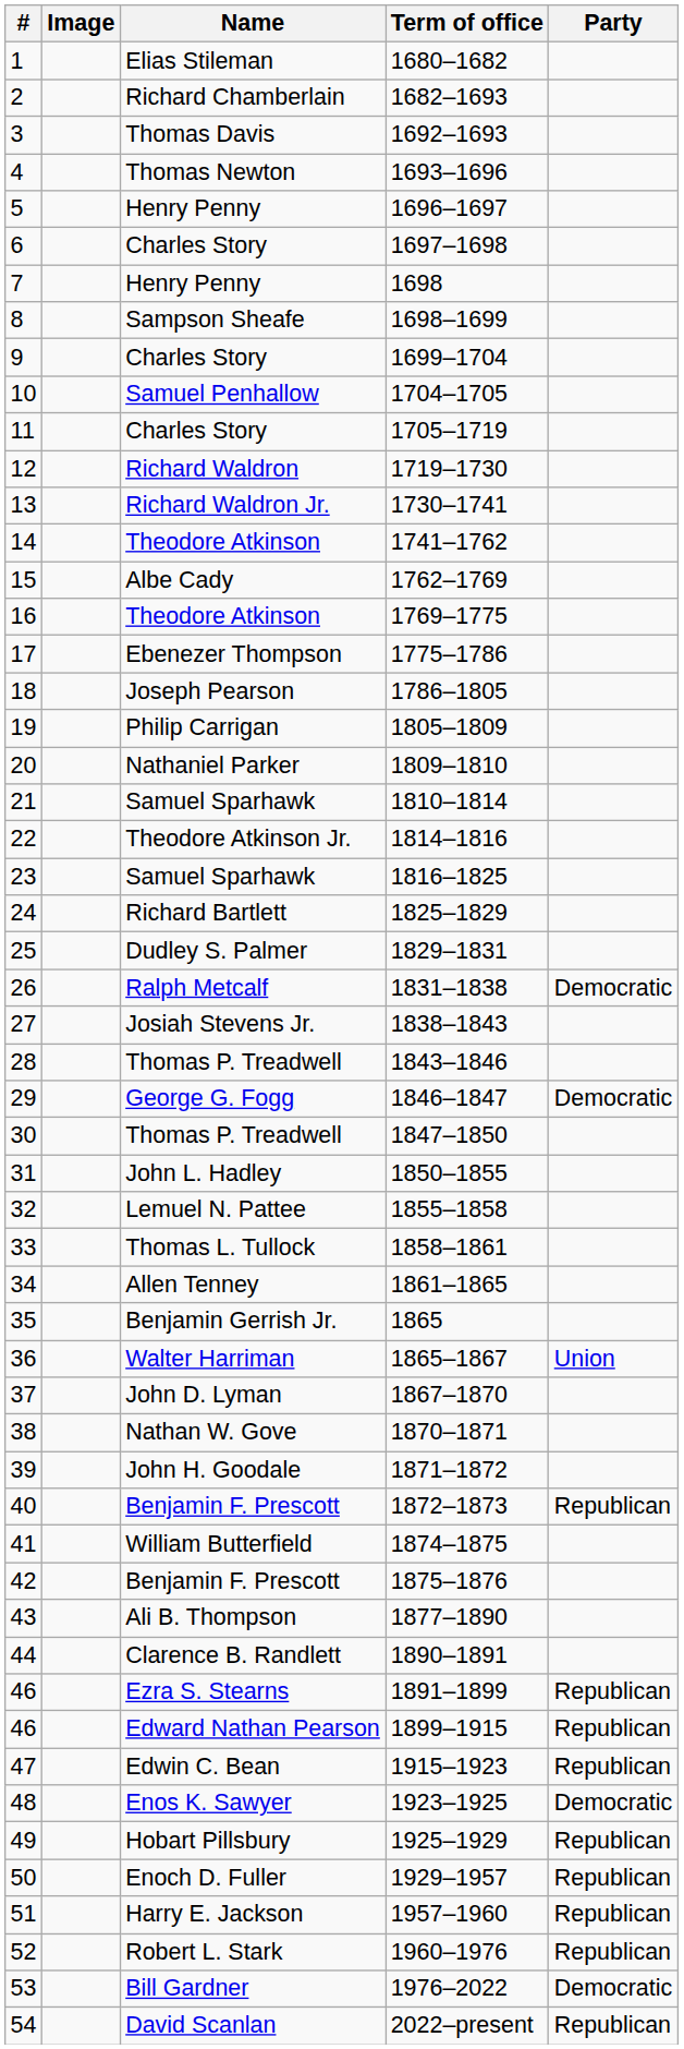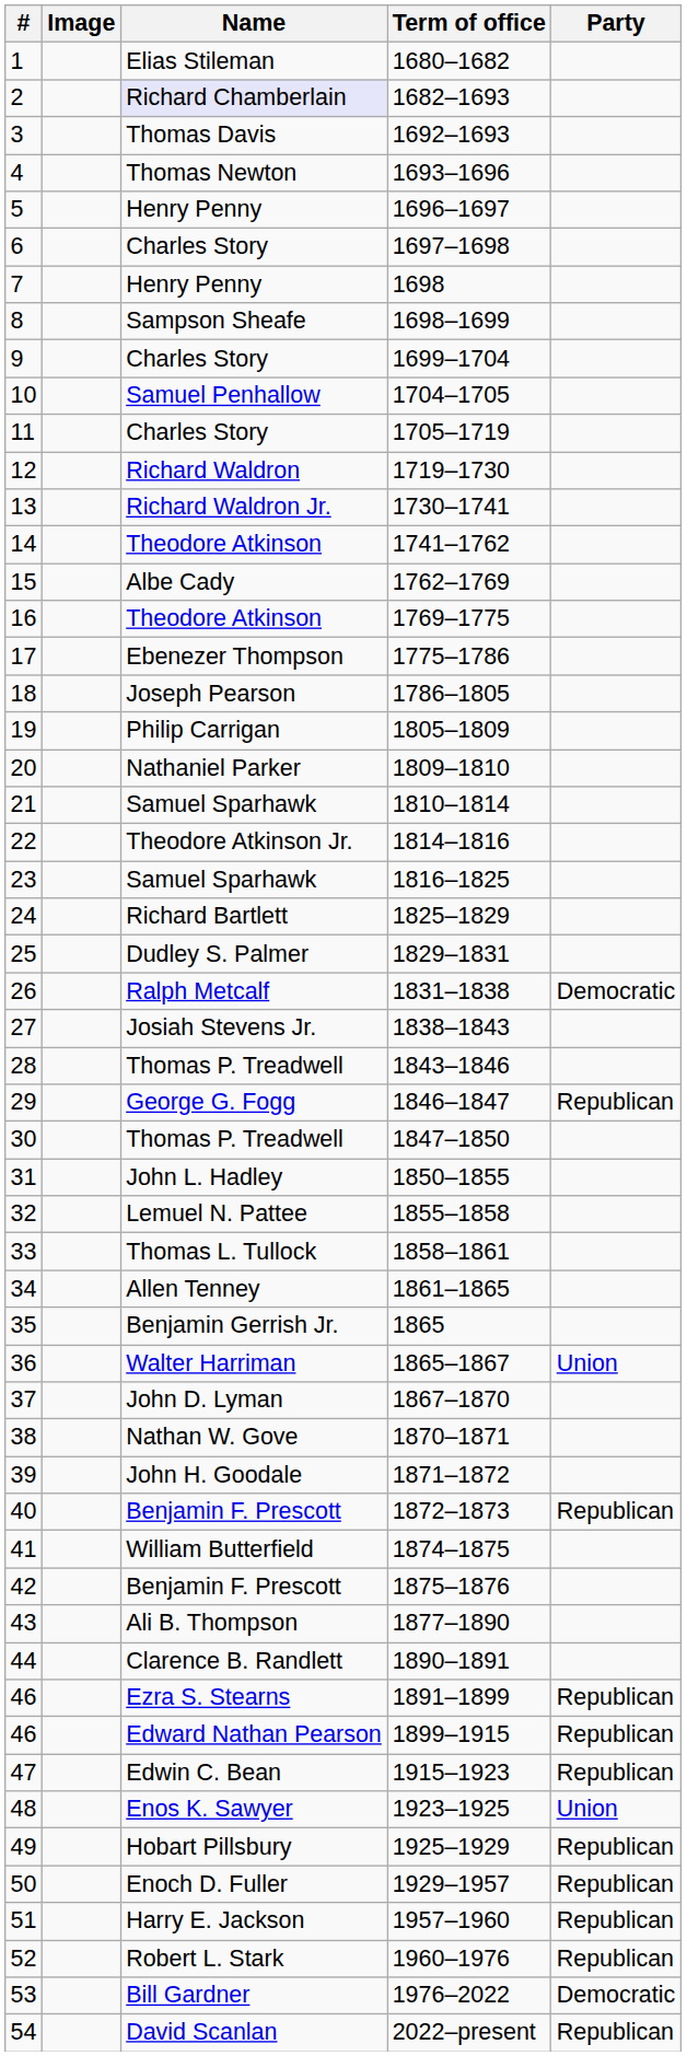 <table class="wikitable">
 <tr>
 <th>#</th>
 <th>Image</th>
 <th>Name</th>
 <th>Term of office</th>
 <th>Party</th>
 </tr>
 <tr>
 <td>1</td>
 <td></td>
 <td>Elias Stileman</td>
 <td>1680–1682</td>
 <td></td>
 </tr>
 <tr>
 <td>2</td>
 <td></td>
-<td>Richard Chamberlain</td>
+<td style="background: lavender;">Richard Chamberlain</td>
 <td>1682–1693</td>
 <td></td>
 </tr>
 <tr>
 <td>3</td>
 <td></td>
 <td>Thomas Davis</td>
 <td>1692–1693</td>
 <td></td>
 </tr>
 <tr>
 <td>4</td>
 <td></td>
 <td>Thomas Newton</td>
 <td>1693–1696</td>
 <td></td>
 </tr>
 <tr>
 <td>5</td>
 <td></td>
 <td>Henry Penny</td>
 <td>1696–1697</td>
 <td></td>
 </tr>
 <tr>
 <td>6</td>
 <td></td>
 <td>Charles Story</td>
 <td>1697–1698</td>
 <td></td>
 </tr>
 <tr>
 <td>7</td>
 <td></td>
 <td>Henry Penny</td>
 <td>1698</td>
 <td></td>
 </tr>
 <tr>
 <td>8</td>
 <td></td>
 <td>Sampson Sheafe</td>
 <td>1698–1699</td>
 <td></td>
 </tr>
 <tr>
 <td>9</td>
 <td></td>
 <td>Charles Story</td>
 <td>1699–1704</td>
 <td></td>
 </tr>
 <tr>
 <td>10</td>
 <td></td>
 <td><a href='#'>Samuel Penhallow</a></td>
 <td>1704–1705</td>
 <td></td>
 </tr>
 <tr>
 <td>11</td>
 <td></td>
 <td>Charles Story</td>
 <td>1705–1719</td>
 <td></td>
 </tr>
 <tr>
 <td>12</td>
 <td></td>
 <td><a href='#'>Richard Waldron</a></td>
 <td>1719–1730</td>
 <td></td>
 </tr>
 <tr>
 <td>13</td>
 <td></td>
 <td><a href='#'>Richard Waldron Jr.</a></td>
 <td>1730–1741</td>
 <td></td>
 </tr>
 <tr>
 <td>14</td>
 <td></td>
 <td><a href='#'>Theodore Atkinson</a></td>
 <td>1741–1762</td>
 <td></td>
 </tr>
 <tr>
 <td>15</td>
 <td></td>
 <td>Albe Cady</td>
 <td>1762–1769</td>
 <td></td>
 </tr>
 <tr>
 <td>16</td>
 <td></td>
 <td><a href='#'>Theodore Atkinson</a></td>
 <td>1769–1775</td>
 <td></td>
 </tr>
 <tr>
 <td>17</td>
 <td></td>
 <td>Ebenezer Thompson</td>
 <td>1775–1786</td>
 <td></td>
 </tr>
 <tr>
 <td>18</td>
 <td></td>
 <td>Joseph Pearson</td>
 <td>1786–1805</td>
 <td></td>
 </tr>
 <tr>
 <td>19</td>
 <td></td>
 <td>Philip Carrigan</td>
 <td>1805–1809</td>
 <td></td>
 </tr>
 <tr>
 <td>20</td>
 <td></td>
 <td>Nathaniel Parker</td>
 <td>1809–1810</td>
 <td></td>
 </tr>
 <tr>
 <td>21</td>
 <td></td>
 <td>Samuel Sparhawk</td>
 <td>1810–1814</td>
 <td></td>
 </tr>
 <tr>
 <td>22</td>
 <td></td>
 <td>Theodore Atkinson Jr.</td>
 <td>1814–1816</td>
 <td></td>
 </tr>
 <tr>
 <td>23</td>
 <td></td>
 <td>Samuel Sparhawk</td>
 <td>1816–1825</td>
 <td></td>
 </tr>
 <tr>
 <td>24</td>
 <td></td>
 <td>Richard Bartlett</td>
 <td>1825–1829</td>
 <td></td>
 </tr>
 <tr>
 <td>25</td>
 <td></td>
 <td>Dudley S. Palmer</td>
 <td>1829–1831</td>
 <td></td>
 </tr>
 <tr>
 <td>26</td>
 <td></td>
 <td><a href='#'>Ralph Metcalf</a></td>
 <td>1831–1838</td>
 <td>Democratic</td>
 </tr>
 <tr>
 <td>27</td>
 <td></td>
 <td>Josiah Stevens Jr.</td>
 <td>1838–1843</td>
 <td></td>
 </tr>
 <tr>
 <td>28</td>
 <td></td>
 <td>Thomas P. Treadwell</td>
 <td>1843–1846</td>
 <td></td>
 </tr>
 <tr>
 <td>29</td>
 <td></td>
 <td><a href='#'>George G. Fogg</a></td>
 <td>1846–1847</td>
-<td>Democratic</td>
+<td>Republican</td>
 </tr>
 <tr>
 <td>30</td>
 <td></td>
 <td>Thomas P. Treadwell</td>
 <td>1847–1850</td>
 <td></td>
 </tr>
 <tr>
 <td>31</td>
 <td></td>
 <td>John L. Hadley</td>
 <td>1850–1855</td>
 <td></td>
 </tr>
 <tr>
 <td>32</td>
 <td></td>
 <td>Lemuel N. Pattee</td>
 <td>1855–1858</td>
 <td></td>
 </tr>
 <tr>
 <td>33</td>
 <td></td>
 <td>Thomas L. Tullock</td>
 <td>1858–1861</td>
 <td></td>
 </tr>
 <tr>
 <td>34</td>
 <td></td>
 <td>Allen Tenney</td>
 <td>1861–1865</td>
 <td></td>
 </tr>
 <tr>
 <td>35</td>
 <td></td>
 <td>Benjamin Gerrish Jr.</td>
 <td>1865</td>
 <td></td>
 </tr>
 <tr>
 <td>36</td>
 <td></td>
 <td><a href='#'>Walter Harriman</a></td>
 <td>1865–1867</td>
 <td><a href='#'>Union</a></td>
 </tr>
 <tr>
 <td>37</td>
 <td></td>
 <td>John D. Lyman</td>
 <td>1867–1870</td>
 <td></td>
 </tr>
 <tr>
 <td>38</td>
 <td></td>
 <td>Nathan W. Gove</td>
 <td>1870–1871</td>
 <td></td>
 </tr>
 <tr>
 <td>39</td>
 <td></td>
 <td>John H. Goodale</td>
 <td>1871–1872</td>
 <td></td>
 </tr>
 <tr>
 <td>40</td>
 <td></td>
 <td><a href='#'>Benjamin F. Prescott</a></td>
 <td>1872–1873</td>
 <td>Republican</td>
 </tr>
 <tr>
 <td>41</td>
 <td></td>
 <td>William Butterfield</td>
 <td>1874–1875</td>
 <td></td>
 </tr>
 <tr>
 <td>42</td>
 <td></td>
 <td>Benjamin F. Prescott</td>
 <td>1875–1876</td>
 <td></td>
 </tr>
 <tr>
 <td>43</td>
 <td></td>
 <td>Ali B. Thompson</td>
 <td>1877–1890</td>
 <td></td>
 </tr>
 <tr>
 <td>44</td>
 <td></td>
 <td>Clarence B. Randlett</td>
 <td>1890–1891</td>
 <td></td>
 </tr>
 <tr>
 <td>46</td>
 <td></td>
 <td><a href='#'>Ezra S. Stearns</a></td>
 <td>1891–1899</td>
 <td>Republican</td>
 </tr>
 <tr>
 <td>46</td>
 <td></td>
 <td><a href='#'>Edward Nathan Pearson</a></td>
 <td>1899–1915</td>
 <td>Republican</td>
 </tr>
 <tr>
 <td>47</td>
 <td></td>
 <td>Edwin C. Bean</td>
 <td>1915–1923</td>
 <td>Republican</td>
 </tr>
 <tr>
 <td>48</td>
 <td></td>
 <td><a href='#'>Enos K. Sawyer</a></td>
 <td>1923–1925</td>
-<td>Democratic</td>
+<td><a href='#'>Union</a></td>
 </tr>
 <tr>
 <td>49</td>
 <td></td>
 <td>Hobart Pillsbury</td>
 <td>1925–1929</td>
 <td>Republican</td>
 </tr>
 <tr>
 <td>50</td>
 <td></td>
 <td>Enoch D. Fuller</td>
 <td>1929–1957</td>
 <td>Republican</td>
 </tr>
 <tr>
 <td>51</td>
 <td></td>
 <td>Harry E. Jackson</td>
 <td>1957–1960</td>
 <td>Republican</td>
 </tr>
 <tr>
 <td>52</td>
 <td></td>
 <td>Robert L. Stark</td>
 <td>1960–1976</td>
 <td>Republican</td>
 </tr>
 <tr>
 <td>53</td>
 <td></td>
 <td><a href='#'>Bill Gardner</a></td>
 <td>1976–2022</td>
 <td>Democratic</td>
 </tr>
 <tr>
 <td>54</td>
 <td></td>
 <td><a href='#'>David Scanlan</a></td>
 <td>2022–present</td>
 <td>Republican</td>
 </tr>
 </table>
